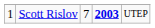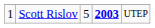 <table class="wikitable">
 <tr>
 </tr>
 <tr>
 <td>1</td>
 <td><a href='#'>Scott Rislov</a></td>
-<td>7</td>
+<td>5</td>
 <td><strong><a href='#'>2003</a></strong></td>
 <td style="font-size:80%;">UTEP</td>
 </tr>
 </table>
